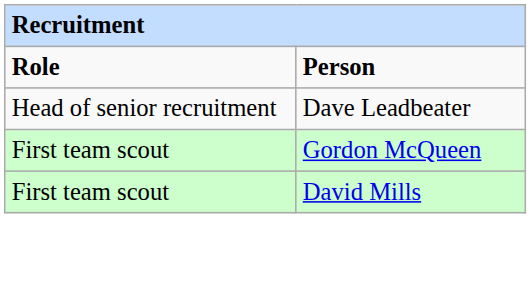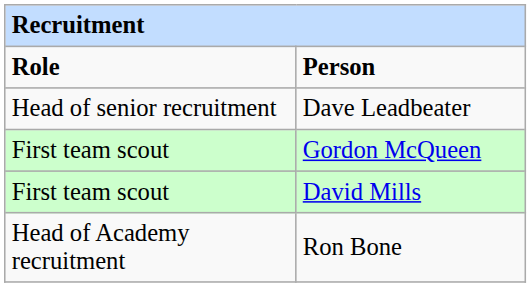 <table border="2" cellpadding="4" cellspacing="0" style="text-align:left; margin: 1em 1em 1em 0; background: #f9f9f9; border: 1px #aaa solid; border-collapse: collapse;">
 <tr>
 <th colspan=2 style="background:#C2DDFF">Recruitment</th>
 </tr>
 <tr>
 <th width=180px>Role</th>
 <th width=140px>Person</th>
 </tr>
 <tr>
 <td>Head of senior recruitment</td>
 <td> Dave Leadbeater</td>
 </tr>
 <tr style="background:#CCFFCC">
 <td>First team scout</td>
 <td> <a href='#'>Gordon McQueen</a></td>
 </tr>
 <tr style="background:#CCFFCC">
 <td>First team scout</td>
 <td> <a href='#'>David Mills</a></td>
 </tr>
+<tr>
+<td>Head of Academy recruitment</td>
+<td> Ron Bone</td>
+</tr>
 </table>
